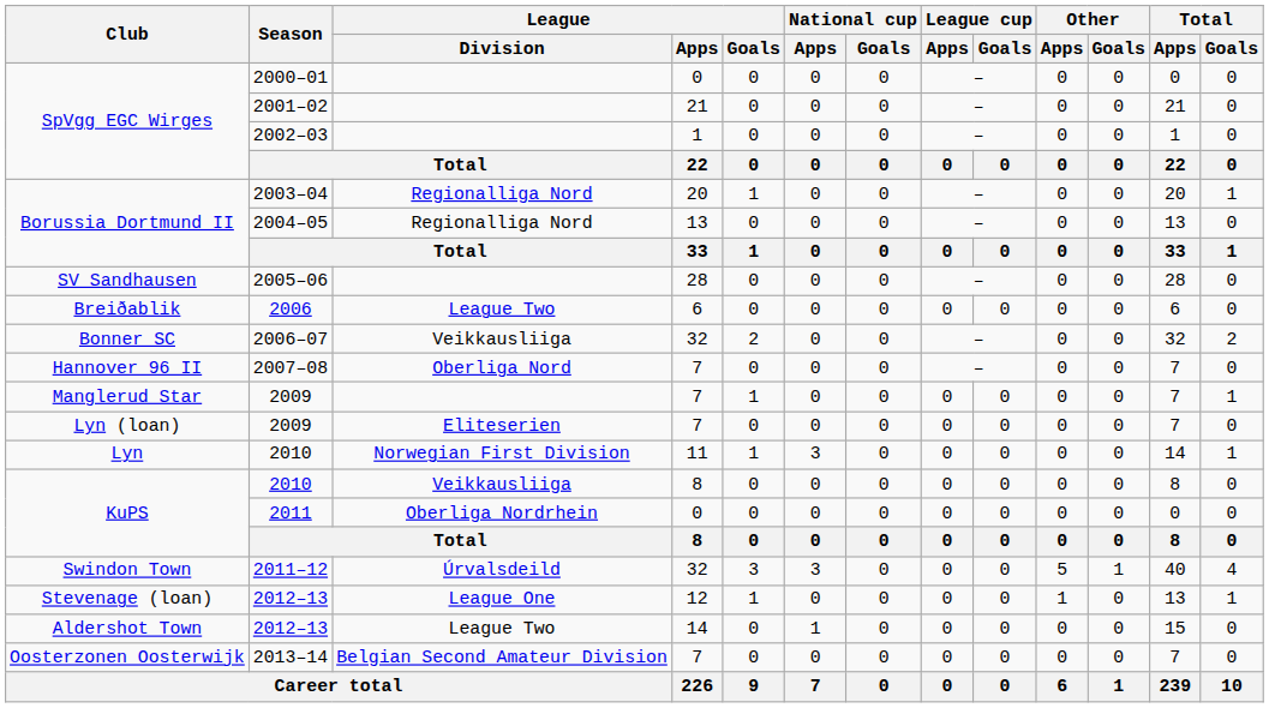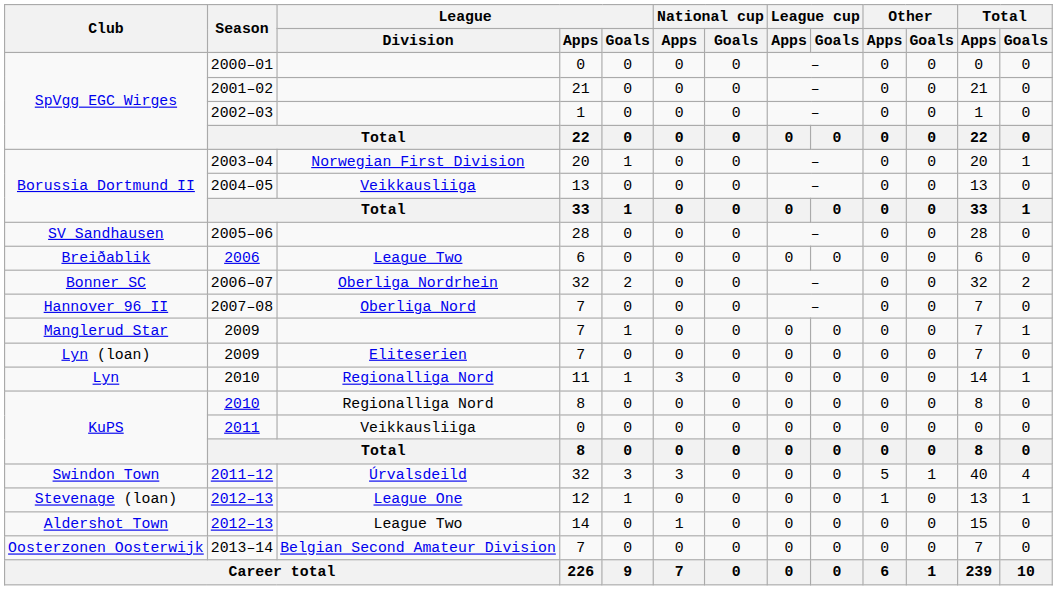 <table class="wikitable" style="text-align:center">
 <tr>
 <th rowspan="2">Club</th>
 <th rowspan="2">Season</th>
 <th colspan="3">League</th>
 <th colspan="2">National cup</th>
 <th colspan="2">League cup</th>
 <th colspan="2">Other</th>
 <th colspan="2">Total</th>
 </tr>
 <tr>
 <th>Division</th>
 <th>Apps</th>
 <th>Goals</th>
 <th>Apps</th>
 <th>Goals</th>
 <th>Apps</th>
 <th>Goals</th>
 <th>Apps</th>
 <th>Goals</th>
 <th>Apps</th>
 <th>Goals</th>
 </tr>
 <tr>
 <td rowspan="4"><a href='#'>SpVgg EGC Wirges</a></td>
 <td>2000–01</td>
 <td></td>
 <td>0</td>
 <td>0</td>
 <td>0</td>
 <td>0</td>
 <td colspan="2">–</td>
 <td>0</td>
 <td>0</td>
 <td>0</td>
 <td>0</td>
 </tr>
 <tr>
 <td>2001–02</td>
 <td></td>
 <td>21</td>
 <td>0</td>
 <td>0</td>
 <td>0</td>
 <td colspan="2">–</td>
 <td>0</td>
 <td>0</td>
 <td>21</td>
 <td>0</td>
 </tr>
 <tr>
 <td>2002–03</td>
 <td></td>
 <td>1</td>
 <td>0</td>
 <td>0</td>
 <td>0</td>
 <td colspan="2">–</td>
 <td>0</td>
 <td>0</td>
 <td>1</td>
 <td>0</td>
 </tr>
 <tr>
 <th colspan="2">Total</th>
 <th>22</th>
 <th>0</th>
 <th>0</th>
 <th>0</th>
 <th>0</th>
 <th>0</th>
 <th>0</th>
 <th>0</th>
 <th>22</th>
 <th>0</th>
 </tr>
 <tr>
 <td rowspan="3"><a href='#'>Borussia Dortmund II</a></td>
 <td>2003–04</td>
-<td><a href='#'>Regionalliga Nord</a></td>
+<td><a href='#'>Norwegian First Division</a></td>
 <td>20</td>
 <td>1</td>
 <td>0</td>
 <td>0</td>
 <td colspan="2">–</td>
 <td>0</td>
 <td>0</td>
 <td>20</td>
 <td>1</td>
 </tr>
 <tr>
 <td>2004–05</td>
-<td>Regionalliga Nord</td>
+<td><a href='#'>Veikkausliiga</a></td>
 <td>13</td>
 <td>0</td>
 <td>0</td>
 <td>0</td>
 <td colspan="2">–</td>
 <td>0</td>
 <td>0</td>
 <td>13</td>
 <td>0</td>
 </tr>
 <tr>
 <th colspan="2">Total</th>
 <th>33</th>
 <th>1</th>
 <th>0</th>
 <th>0</th>
 <th>0</th>
 <th>0</th>
 <th>0</th>
 <th>0</th>
 <th>33</th>
 <th>1</th>
 </tr>
 <tr>
 <td><a href='#'>SV Sandhausen</a></td>
 <td>2005–06</td>
 <td></td>
 <td>28</td>
 <td>0</td>
 <td>0</td>
 <td>0</td>
 <td colspan="2">–</td>
 <td>0</td>
 <td>0</td>
 <td>28</td>
 <td>0</td>
 </tr>
 <tr>
 <td><a href='#'>Breiðablik</a></td>
 <td><a href='#'>2006</a></td>
 <td><a href='#'>League Two</a></td>
 <td>6</td>
 <td>0</td>
 <td>0</td>
 <td>0</td>
 <td>0</td>
 <td>0</td>
 <td>0</td>
 <td>0</td>
 <td>6</td>
 <td>0</td>
 </tr>
 <tr>
 <td><a href='#'>Bonner SC</a></td>
 <td>2006–07</td>
-<td>Veikkausliiga</td>
+<td><a href='#'>Oberliga Nordrhein</a></td>
 <td>32</td>
 <td>2</td>
 <td>0</td>
 <td>0</td>
 <td colspan="2">–</td>
 <td>0</td>
 <td>0</td>
 <td>32</td>
 <td>2</td>
 </tr>
 <tr>
 <td><a href='#'>Hannover 96 II</a></td>
 <td>2007–08</td>
 <td><a href='#'>Oberliga Nord</a></td>
 <td>7</td>
 <td>0</td>
 <td>0</td>
 <td>0</td>
 <td colspan="2">–</td>
 <td>0</td>
 <td>0</td>
 <td>7</td>
 <td>0</td>
 </tr>
 <tr>
 <td><a href='#'>Manglerud Star</a></td>
 <td>2009</td>
 <td></td>
 <td>7</td>
 <td>1</td>
 <td>0</td>
 <td>0</td>
 <td>0</td>
 <td>0</td>
 <td>0</td>
 <td>0</td>
 <td>7</td>
 <td>1</td>
 </tr>
 <tr>
 <td><a href='#'>Lyn</a> (loan)</td>
 <td>2009</td>
 <td><a href='#'>Eliteserien</a></td>
 <td>7</td>
 <td>0</td>
 <td>0</td>
 <td>0</td>
 <td>0</td>
 <td>0</td>
 <td>0</td>
 <td>0</td>
 <td>7</td>
 <td>0</td>
 </tr>
 <tr>
 <td><a href='#'>Lyn</a></td>
 <td>2010</td>
-<td><a href='#'>Norwegian First Division</a></td>
+<td><a href='#'>Regionalliga Nord</a></td>
 <td>11</td>
 <td>1</td>
 <td>3</td>
 <td>0</td>
 <td>0</td>
 <td>0</td>
 <td>0</td>
 <td>0</td>
 <td>14</td>
 <td>1</td>
 </tr>
 <tr>
 <td rowspan="3"><a href='#'>KuPS</a></td>
 <td><a href='#'>2010</a></td>
-<td><a href='#'>Veikkausliiga</a></td>
+<td>Regionalliga Nord</td>
 <td>8</td>
 <td>0</td>
 <td>0</td>
 <td>0</td>
 <td>0</td>
 <td>0</td>
 <td>0</td>
 <td>0</td>
 <td>8</td>
 <td>0</td>
 </tr>
 <tr>
 <td><a href='#'>2011</a></td>
-<td><a href='#'>Oberliga Nordrhein</a></td>
+<td>Veikkausliiga</td>
 <td>0</td>
 <td>0</td>
 <td>0</td>
 <td>0</td>
 <td>0</td>
 <td>0</td>
 <td>0</td>
 <td>0</td>
 <td>0</td>
 <td>0</td>
 </tr>
 <tr>
 <th colspan="2">Total</th>
 <th>8</th>
 <th>0</th>
 <th>0</th>
 <th>0</th>
 <th>0</th>
 <th>0</th>
 <th>0</th>
 <th>0</th>
 <th>8</th>
 <th>0</th>
 </tr>
 <tr>
 <td><a href='#'>Swindon Town</a></td>
 <td><a href='#'>2011–12</a></td>
 <td><a href='#'>Úrvalsdeild</a></td>
 <td>32</td>
 <td>3</td>
 <td>3</td>
 <td>0</td>
 <td>0</td>
 <td>0</td>
 <td>5</td>
 <td>1</td>
 <td>40</td>
 <td>4</td>
 </tr>
 <tr>
 <td><a href='#'>Stevenage</a> (loan)</td>
 <td><a href='#'>2012–13</a></td>
 <td><a href='#'>League One</a></td>
 <td>12</td>
 <td>1</td>
 <td>0</td>
 <td>0</td>
 <td>0</td>
 <td>0</td>
 <td>1</td>
 <td>0</td>
 <td>13</td>
 <td>1</td>
 </tr>
 <tr>
 <td><a href='#'>Aldershot Town</a></td>
 <td><a href='#'>2012–13</a></td>
 <td>League Two</td>
 <td>14</td>
 <td>0</td>
 <td>1</td>
 <td>0</td>
 <td>0</td>
 <td>0</td>
 <td>0</td>
 <td>0</td>
 <td>15</td>
 <td>0</td>
 </tr>
 <tr>
 <td><a href='#'>Oosterzonen Oosterwijk</a></td>
 <td>2013–14</td>
 <td><a href='#'>Belgian Second Amateur Division</a></td>
 <td>7</td>
 <td>0</td>
 <td>0</td>
 <td>0</td>
 <td>0</td>
 <td>0</td>
 <td>0</td>
 <td>0</td>
 <td>7</td>
 <td>0</td>
 </tr>
 <tr>
 <th colspan="3">Career total</th>
 <th>226</th>
 <th>9</th>
 <th>7</th>
 <th>0</th>
 <th>0</th>
 <th>0</th>
 <th>6</th>
 <th>1</th>
 <th>239</th>
 <th>10</th>
 </tr>
 </table>
